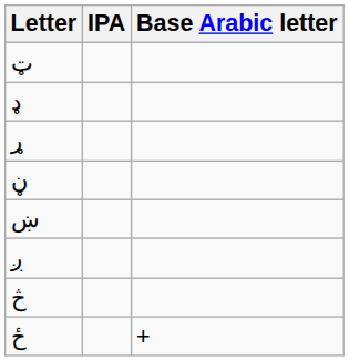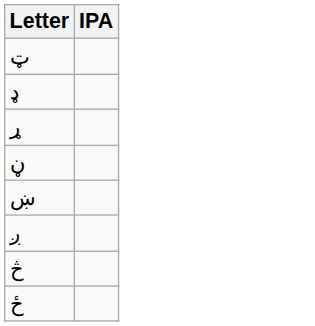 <table class="wikitable static-row-numbers">
 <tr>
 <th>Letter</th>
 <th>IPA</th>
-<th>Base <a href='#'>Arabic</a> letter</th>
 </tr>
 <tr>
 <td><span>ټ</span></td>
-<td></td>
 <td></td>
 </tr>
 <tr>
 <td><span>ډ</span></td>
 <td></td>
-<td></td>
 </tr>
 <tr>
 <td><span>ړ</span></td>
-<td></td>
 <td></td>
 </tr>
 <tr>
 <td><span>ڼ</span></td>
 <td></td>
-<td></td>
 </tr>
 <tr>
 <td><span>ښ</span></td>
-<td></td>
 <td></td>
 </tr>
 <tr>
 <td><span>ږ</span></td>
 <td></td>
-<td></td>
 </tr>
 <tr>
 <td><span>څ</span></td>
-<td></td>
 <td></td>
 </tr>
 <tr>
 <td><span>ځ</span></td>
 <td></td>
-<td> + </td>
 </tr>
 </table>
